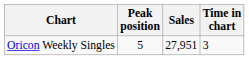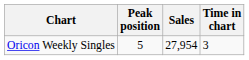 <table class="wikitable">
 <tr>
 <th align="left">Chart</th>
 <th align="center">Peak<br>position</th>
 <th align="center">Sales</th>
 <th align="center">Time in<br>chart</th>
 </tr>
 <tr>
 <td align="left"><a href='#'>Oricon</a> Weekly Singles</td>
 <td align="center">5</td>
-<td align="">27,951</td>
+<td align="">27,954</td>
 <td align="">3</td>
 </tr>
 </table>
